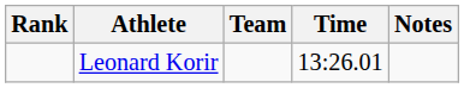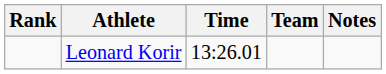 <table class="wikitable sortable">
 <tr>
 <th>Rank</th>
 <th>Athlete</th>
+<th>Time</th>
 <th>Team</th>
-<th>Time</th>
 <th>Notes</th>
 </tr>
 <tr>
 <td align=center></td>
 <td><a href='#'>Leonard Korir</a></td>
+<td>13:26.01</td>
 <td></td>
-<td>13:26.01</td>
 <td></td>
 </tr>
 </table>
